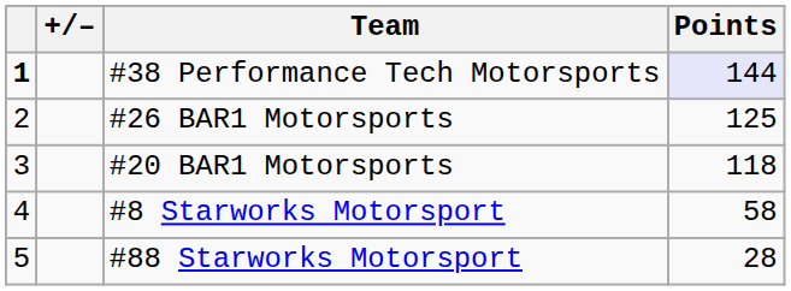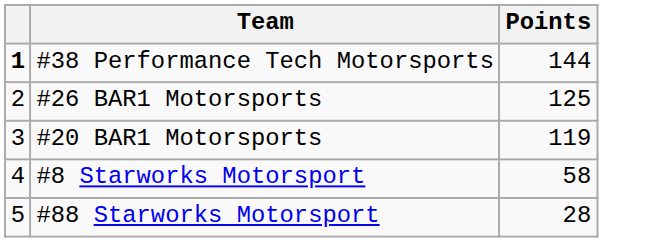 <table class="wikitable" style="font-size: 95%;">
 <tr>
 <th scope="col"></th>
-<th scope="col">+/–</th>
 <th scope="col">Team</th>
 <th scope="col">Points</th>
 </tr>
 <tr>
 <td align=center><strong>1</strong></td>
-<td align="left"></td>
 <td> #38 Performance Tech Motorsports</td>
-<td align=right style="background: lavender;">144</td>
+<td align=right>144</td>
 </tr>
 <tr>
 <td align=center>2</td>
-<td align="left"></td>
 <td> #26 BAR1 Motorsports</td>
 <td align=right>125</td>
 </tr>
 <tr>
 <td align=center>3</td>
-<td align="left"></td>
 <td> #20 BAR1 Motorsports</td>
-<td align=right>118</td>
+<td align=right>119</td>
 </tr>
 <tr>
 <td align=center>4</td>
-<td align="left"></td>
 <td> #8 <a href='#'>Starworks Motorsport</a></td>
 <td align=right>58</td>
 </tr>
 <tr>
 <td align=center>5</td>
-<td align="left"></td>
 <td> #88 <a href='#'>Starworks Motorsport</a></td>
 <td align=right>28</td>
 </tr>
 </table>
